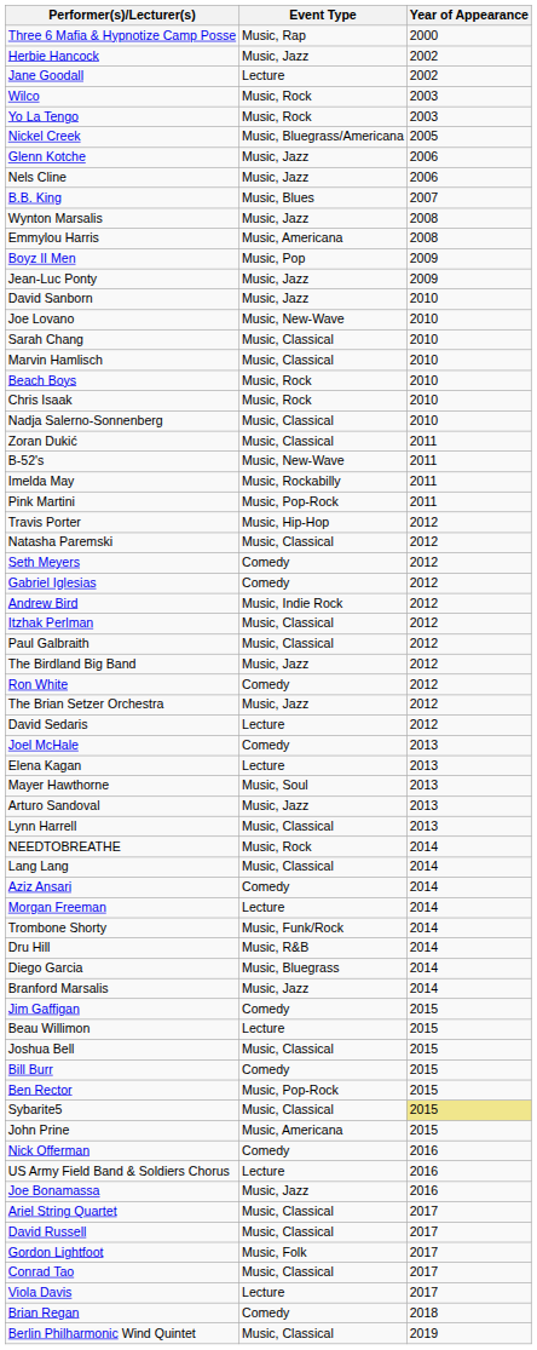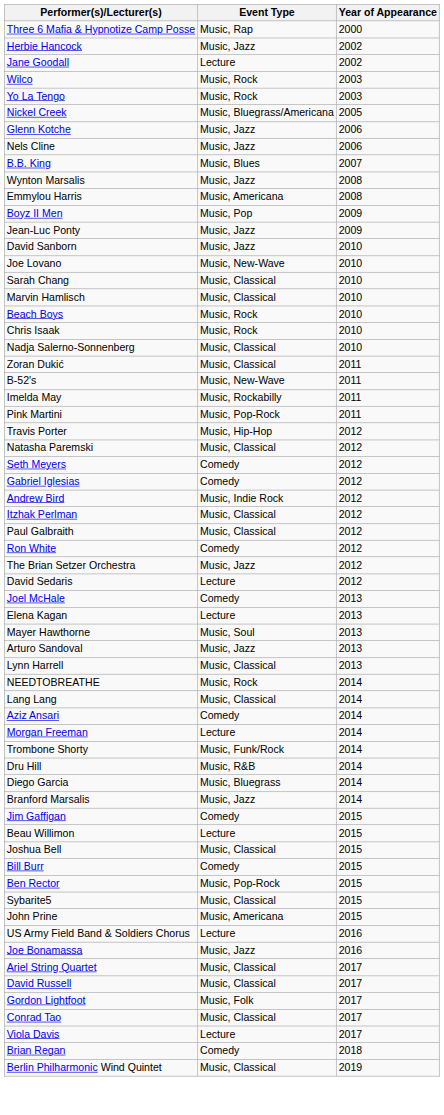 <table class="wikitable sortable mw-collapsible">
 <tr>
 <th>Performer(s)/Lecturer(s)</th>
 <th>Event Type</th>
 <th>Year of Appearance</th>
 </tr>
 <tr>
 <td><a href='#'>Three 6 Mafia & Hypnotize Camp Posse</a></td>
 <td>Music, Rap</td>
 <td>2000</td>
 </tr>
 <tr>
 <td><a href='#'>Herbie Hancock</a></td>
 <td>Music, Jazz</td>
 <td>2002</td>
 </tr>
 <tr>
 <td><a href='#'>Jane Goodall</a></td>
 <td>Lecture</td>
 <td>2002</td>
 </tr>
 <tr>
 <td><a href='#'>Wilco</a></td>
 <td>Music, Rock</td>
 <td>2003</td>
 </tr>
 <tr>
 <td><a href='#'>Yo La Tengo</a></td>
 <td>Music, Rock</td>
 <td>2003</td>
 </tr>
 <tr>
 <td><a href='#'>Nickel Creek</a></td>
 <td>Music, Bluegrass/Americana</td>
 <td>2005</td>
 </tr>
 <tr>
 <td><a href='#'>Glenn Kotche</a></td>
 <td>Music, Jazz</td>
 <td>2006</td>
 </tr>
 <tr>
 <td>Nels Cline</td>
 <td>Music, Jazz</td>
 <td>2006</td>
 </tr>
 <tr>
 <td><a href='#'>B.B. King</a></td>
 <td>Music, Blues</td>
 <td>2007</td>
 </tr>
 <tr>
 <td>Wynton Marsalis</td>
 <td>Music, Jazz</td>
 <td>2008</td>
 </tr>
 <tr>
 <td>Emmylou Harris</td>
 <td>Music, Americana</td>
 <td>2008</td>
 </tr>
 <tr>
 <td><a href='#'>Boyz II Men</a></td>
 <td>Music, Pop</td>
 <td>2009</td>
 </tr>
 <tr>
 <td>Jean-Luc Ponty</td>
 <td>Music, Jazz</td>
 <td>2009</td>
 </tr>
 <tr>
 <td>David Sanborn</td>
 <td>Music, Jazz</td>
 <td>2010</td>
 </tr>
 <tr>
 <td>Joe Lovano</td>
 <td>Music, New-Wave</td>
 <td>2010</td>
 </tr>
 <tr>
 <td>Sarah Chang</td>
 <td>Music, Classical</td>
 <td>2010</td>
 </tr>
 <tr>
 <td>Marvin Hamlisch</td>
 <td>Music, Classical</td>
 <td>2010</td>
 </tr>
 <tr>
 <td><a href='#'>Beach Boys</a></td>
 <td>Music, Rock</td>
 <td>2010</td>
 </tr>
 <tr>
 <td>Chris Isaak</td>
 <td>Music, Rock</td>
 <td>2010</td>
 </tr>
 <tr>
 <td>Nadja Salerno-Sonnenberg</td>
 <td>Music, Classical</td>
 <td>2010</td>
 </tr>
 <tr>
 <td>Zoran Dukić</td>
 <td>Music, Classical</td>
 <td>2011</td>
 </tr>
 <tr>
 <td>B-52's</td>
 <td>Music, New-Wave</td>
 <td>2011</td>
 </tr>
 <tr>
 <td>Imelda May</td>
 <td>Music, Rockabilly</td>
 <td>2011</td>
 </tr>
 <tr>
 <td>Pink Martini</td>
 <td>Music, Pop-Rock</td>
 <td>2011</td>
 </tr>
 <tr>
 <td>Travis Porter</td>
 <td>Music, Hip-Hop</td>
 <td>2012</td>
 </tr>
 <tr>
 <td>Natasha Paremski</td>
 <td>Music, Classical</td>
 <td>2012</td>
 </tr>
 <tr>
 <td><a href='#'>Seth Meyers</a></td>
 <td>Comedy</td>
 <td>2012</td>
 </tr>
 <tr>
 <td><a href='#'>Gabriel Iglesias</a></td>
 <td>Comedy</td>
 <td>2012</td>
 </tr>
 <tr>
 <td><a href='#'>Andrew Bird</a></td>
 <td>Music, Indie Rock</td>
 <td>2012</td>
 </tr>
 <tr>
 <td><a href='#'>Itzhak Perlman</a></td>
 <td>Music, Classical</td>
 <td>2012</td>
 </tr>
 <tr>
 <td>Paul Galbraith</td>
 <td>Music, Classical</td>
 <td>2012</td>
 </tr>
 <tr>
-<td>The Birdland Big Band</td>
-<td>Music, Jazz</td>
-<td>2012</td>
-</tr>
-<tr>
 <td><a href='#'>Ron White</a></td>
 <td>Comedy</td>
 <td>2012</td>
 </tr>
 <tr>
 <td>The Brian Setzer Orchestra</td>
 <td>Music, Jazz</td>
 <td>2012</td>
 </tr>
 <tr>
 <td>David Sedaris</td>
 <td>Lecture</td>
 <td>2012</td>
 </tr>
 <tr>
 <td><a href='#'>Joel McHale</a></td>
 <td>Comedy</td>
 <td>2013</td>
 </tr>
 <tr>
 <td>Elena Kagan</td>
 <td>Lecture</td>
 <td>2013</td>
 </tr>
 <tr>
 <td>Mayer Hawthorne</td>
 <td>Music, Soul</td>
 <td>2013</td>
 </tr>
 <tr>
 <td>Arturo Sandoval</td>
 <td>Music, Jazz</td>
 <td>2013</td>
 </tr>
 <tr>
 <td>Lynn Harrell</td>
 <td>Music, Classical</td>
 <td>2013</td>
 </tr>
 <tr>
 <td>NEEDTOBREATHE</td>
 <td>Music, Rock</td>
 <td>2014</td>
 </tr>
 <tr>
 <td>Lang Lang</td>
 <td>Music, Classical</td>
 <td>2014</td>
 </tr>
 <tr>
 <td><a href='#'>Aziz Ansari</a></td>
 <td>Comedy</td>
 <td>2014</td>
 </tr>
 <tr>
 <td><a href='#'>Morgan Freeman</a></td>
 <td>Lecture</td>
 <td>2014</td>
 </tr>
 <tr>
 <td>Trombone Shorty</td>
 <td>Music, Funk/Rock</td>
 <td>2014</td>
 </tr>
 <tr>
 <td>Dru Hill</td>
 <td>Music, R&B</td>
 <td>2014</td>
 </tr>
 <tr>
 <td>Diego Garcia</td>
 <td>Music, Bluegrass</td>
 <td>2014</td>
 </tr>
 <tr>
 <td>Branford Marsalis</td>
 <td>Music, Jazz</td>
 <td>2014</td>
 </tr>
 <tr>
 <td><a href='#'>Jim Gaffigan</a></td>
 <td>Comedy</td>
 <td>2015</td>
 </tr>
 <tr>
 <td>Beau Willimon</td>
 <td>Lecture</td>
 <td>2015</td>
 </tr>
 <tr>
 <td>Joshua Bell</td>
 <td>Music, Classical</td>
 <td>2015</td>
 </tr>
 <tr>
 <td><a href='#'>Bill Burr</a></td>
 <td>Comedy</td>
 <td>2015</td>
 </tr>
 <tr>
 <td><a href='#'>Ben Rector</a></td>
 <td>Music, Pop-Rock</td>
 <td>2015</td>
 </tr>
 <tr>
 <td>Sybarite5</td>
 <td>Music, Classical</td>
-<td style="background: khaki;">2015</td>
+<td>2015</td>
 </tr>
 <tr>
 <td>John Prine</td>
 <td>Music, Americana</td>
 <td>2015</td>
-</tr>
-<tr>
-<td><a href='#'>Nick Offerman</a></td>
-<td>Comedy</td>
-<td>2016</td>
 </tr>
 <tr>
 <td>US Army Field Band & Soldiers Chorus</td>
 <td>Lecture</td>
 <td>2016</td>
 </tr>
 <tr>
 <td><a href='#'>Joe Bonamassa</a></td>
 <td>Music, Jazz</td>
 <td>2016</td>
 </tr>
 <tr>
 <td><a href='#'>Ariel String Quartet</a></td>
 <td>Music, Classical</td>
 <td>2017</td>
 </tr>
 <tr>
 <td><a href='#'>David Russell</a></td>
 <td>Music, Classical</td>
 <td>2017</td>
 </tr>
 <tr>
 <td><a href='#'>Gordon Lightfoot</a></td>
 <td>Music, Folk</td>
 <td>2017</td>
 </tr>
 <tr>
 <td><a href='#'>Conrad Tao</a></td>
 <td>Music, Classical</td>
 <td>2017</td>
 </tr>
 <tr>
 <td><a href='#'>Viola Davis</a></td>
 <td>Lecture</td>
 <td>2017</td>
 </tr>
 <tr>
 <td><a href='#'>Brian Regan</a></td>
 <td>Comedy</td>
 <td>2018</td>
 </tr>
 <tr>
 <td><a href='#'>Berlin Philharmonic</a> Wind Quintet</td>
 <td>Music, Classical</td>
 <td>2019</td>
 </tr>
 </table>
